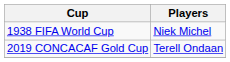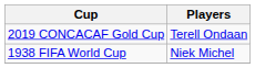 <table class="wikitable" style="text-align: left">
 <tr style="text-align: center">
 <th>Cup</th>
 <th>Players</th>
 </tr>
 <tr>
+<td align="left"> <a href='#'>2019 CONCACAF Gold Cup</a></td>
+<td> <a href='#'>Terell Ondaan</a></td>
+</tr>
+<tr>
 <td align="left"> <a href='#'>1938 FIFA World Cup</a></td>
 <td> <a href='#'>Niek Michel</a></td>
 </tr>
 <tr>
-<td align="left"> <a href='#'>2019 CONCACAF Gold Cup</a></td>
-<td> <a href='#'>Terell Ondaan</a></td>
-</tr>
-<tr>
 </tr>
 </table>
